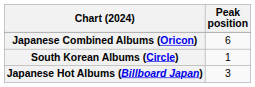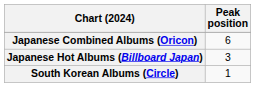 <table class="wikitable sortable plainrowheaders" style="text-align:center">
 <tr>
 <th scope="col">Chart (2024)</th>
 <th scope="col">Peak<br>position</th>
 </tr>
 <tr>
 </tr>
 <tr>
 <th scope="row">Japanese Combined Albums (<a href='#'>Oricon</a>)</th>
 <td>6</td>
 </tr>
 <tr>
+<th scope="row">Japanese Hot Albums (<em><a href='#'>Billboard Japan</a></em>)</th>
+<td>3</td>
+</tr>
+<tr>
 <th scope="row">South Korean Albums (<a href='#'>Circle</a>)</th>
 <td>1</td>
 </tr>
-<tr>
-<th scope="row">Japanese Hot Albums (<em><a href='#'>Billboard Japan</a></em>)</th>
-<td>3</td>
-</tr>
 </table>
